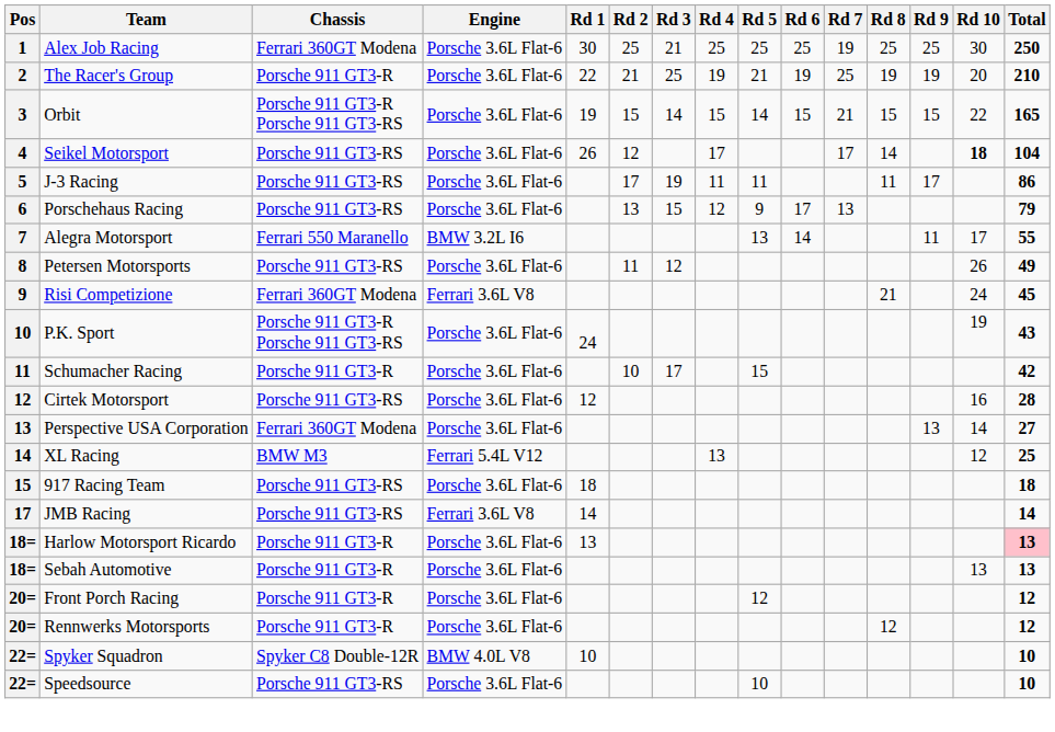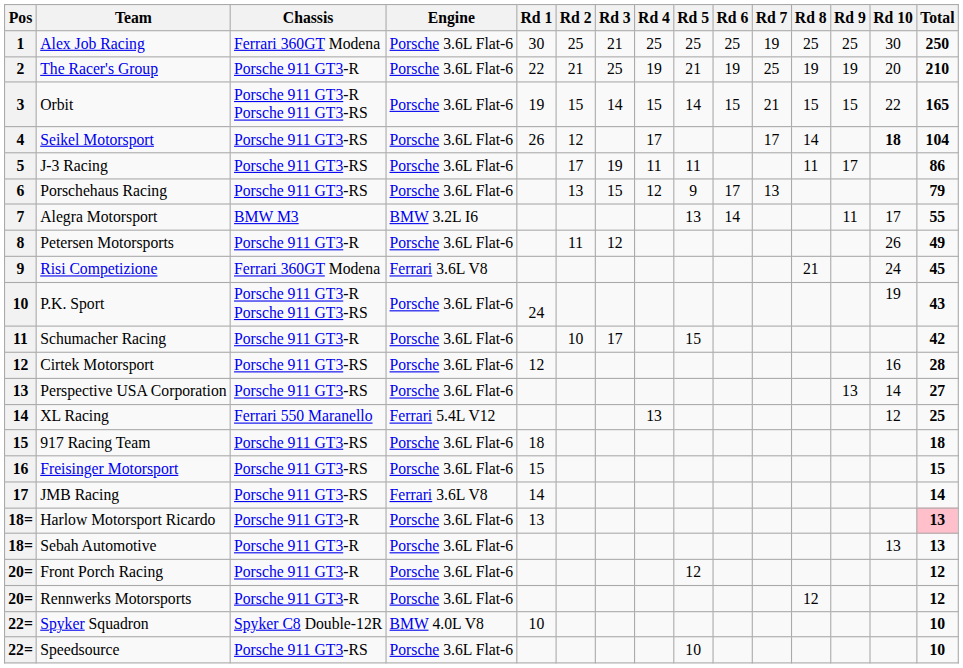 <table class="wikitable" style="font-size: 90%;">
 <tr>
 <th>Pos</th>
 <th>Team</th>
 <th>Chassis</th>
 <th>Engine</th>
 <th>Rd 1</th>
 <th>Rd 2</th>
 <th>Rd 3</th>
 <th>Rd 4</th>
 <th>Rd 5</th>
 <th>Rd 6</th>
 <th>Rd 7</th>
 <th>Rd 8</th>
 <th>Rd 9</th>
 <th>Rd 10</th>
 <th>Total</th>
 </tr>
 <tr>
 <th>1</th>
 <td> <a href='#'>Alex Job Racing</a></td>
 <td><a href='#'>Ferrari 360GT</a> Modena</td>
 <td><a href='#'>Porsche</a> 3.6L Flat-6</td>
 <td align="center">30</td>
 <td align="center">25</td>
 <td align="center">21</td>
 <td align="center">25</td>
 <td align="center">25</td>
 <td align="center">25</td>
 <td align="center">19</td>
 <td align="center">25</td>
 <td align="center">25</td>
 <td align="center">30</td>
 <td align="center"><strong>250</strong></td>
 </tr>
 <tr>
 <th>2</th>
 <td> <a href='#'>The Racer's Group</a></td>
 <td><a href='#'>Porsche 911 GT3</a>-R</td>
 <td><a href='#'>Porsche</a> 3.6L Flat-6</td>
 <td align="center">22</td>
 <td align="center">21</td>
 <td align="center">25</td>
 <td align="center">19</td>
 <td align="center">21</td>
 <td align="center">19</td>
 <td align="center">25</td>
 <td align="center">19</td>
 <td align="center">19</td>
 <td align="center">20</td>
 <td align="center"><strong>210</strong></td>
 </tr>
 <tr>
 <th>3</th>
 <td> Orbit</td>
 <td><a href='#'>Porsche 911 GT3</a>-R<br><a href='#'>Porsche 911 GT3</a>-RS</td>
 <td><a href='#'>Porsche</a> 3.6L Flat-6</td>
 <td align="center">19</td>
 <td align="center">15</td>
 <td align="center">14</td>
 <td align="center">15</td>
 <td align="center">14</td>
 <td align="center">15</td>
 <td align="center">21</td>
 <td align="center">15</td>
 <td align="center">15</td>
 <td align="center">22</td>
 <td align="center"><strong>165</strong></td>
 </tr>
 <tr>
 <th>4</th>
 <td> <a href='#'>Seikel Motorsport</a></td>
 <td><a href='#'>Porsche 911 GT3</a>-RS</td>
 <td><a href='#'>Porsche</a> 3.6L Flat-6</td>
 <td align="center">26</td>
 <td align="center">12</td>
 <td></td>
 <td align="center">17</td>
 <td></td>
 <td></td>
 <td align="center">17</td>
 <td align="center">14</td>
 <td></td>
 <td align="center"><strong>18</strong></td>
 <td align="center"><strong>104</strong></td>
 </tr>
 <tr>
 <th>5</th>
 <td> J-3 Racing</td>
 <td><a href='#'>Porsche 911 GT3</a>-RS</td>
 <td><a href='#'>Porsche</a> 3.6L Flat-6</td>
 <td></td>
 <td align="center">17</td>
 <td align="center">19</td>
 <td align="center">11</td>
 <td align="center">11</td>
 <td></td>
 <td></td>
 <td align="center">11</td>
 <td align="center">17</td>
 <td></td>
 <td align="center"><strong>86</strong></td>
 </tr>
 <tr>
 <th>6</th>
 <td> Porschehaus Racing</td>
 <td><a href='#'>Porsche 911 GT3</a>-RS</td>
 <td><a href='#'>Porsche</a> 3.6L Flat-6</td>
 <td></td>
 <td align="center">13</td>
 <td align="center">15</td>
 <td align="center">12</td>
 <td align="center">9</td>
 <td align="center">17</td>
 <td align="center">13</td>
 <td></td>
 <td></td>
 <td></td>
 <td align="center"><strong>79</strong></td>
 </tr>
 <tr>
 <th>7</th>
 <td> Alegra Motorsport</td>
-<td><a href='#'>Ferrari 550 Maranello</a></td>
+<td><a href='#'>BMW M3</a></td>
 <td><a href='#'>BMW</a> 3.2L I6</td>
 <td></td>
 <td></td>
 <td></td>
 <td></td>
 <td align="center">13</td>
 <td align="center">14</td>
 <td></td>
 <td></td>
 <td align="center">11</td>
 <td align="center">17</td>
 <td align="center"><strong>55</strong></td>
 </tr>
 <tr>
 <th>8</th>
 <td> Petersen Motorsports</td>
-<td><a href='#'>Porsche 911 GT3</a>-RS</td>
+<td><a href='#'>Porsche 911 GT3</a>-R</td>
 <td><a href='#'>Porsche</a> 3.6L Flat-6</td>
 <td></td>
 <td align="center">11</td>
 <td align="center">12</td>
 <td></td>
 <td></td>
 <td></td>
 <td></td>
 <td></td>
 <td></td>
 <td align="center">26</td>
 <td align="center"><strong>49</strong></td>
 </tr>
 <tr>
 <th>9</th>
 <td> <a href='#'>Risi Competizione</a></td>
 <td><a href='#'>Ferrari 360GT</a> Modena</td>
 <td><a href='#'>Ferrari</a> 3.6L V8</td>
 <td></td>
 <td></td>
 <td></td>
 <td></td>
 <td></td>
 <td></td>
 <td></td>
 <td align="center">21</td>
 <td></td>
 <td align="center">24</td>
 <td align="center"><strong>45</strong></td>
 </tr>
 <tr>
 <th>10</th>
 <td> P.K. Sport</td>
 <td><a href='#'>Porsche 911 GT3</a>-R<br><a href='#'>Porsche 911 GT3</a>-RS</td>
 <td><a href='#'>Porsche</a> 3.6L Flat-6</td>
 <td align="center"><br>24</td>
 <td></td>
 <td></td>
 <td></td>
 <td></td>
 <td></td>
 <td></td>
 <td></td>
 <td></td>
 <td align="center">19<br><br></td>
 <td align="center"><strong>43</strong></td>
 </tr>
 <tr>
 <th>11</th>
 <td> Schumacher Racing</td>
 <td><a href='#'>Porsche 911 GT3</a>-R</td>
 <td><a href='#'>Porsche</a> 3.6L Flat-6</td>
 <td></td>
 <td align="center">10</td>
 <td align="center">17</td>
 <td></td>
 <td align="center">15</td>
 <td></td>
 <td></td>
 <td></td>
 <td></td>
 <td></td>
 <td align="center"><strong>42</strong></td>
 </tr>
 <tr>
 <th>12</th>
 <td> Cirtek Motorsport</td>
 <td><a href='#'>Porsche 911 GT3</a>-RS</td>
 <td><a href='#'>Porsche</a> 3.6L Flat-6</td>
 <td align="center">12</td>
 <td></td>
 <td></td>
 <td></td>
 <td></td>
 <td></td>
 <td></td>
 <td></td>
 <td></td>
 <td align="center">16</td>
 <td align="center"><strong>28</strong></td>
 </tr>
 <tr>
 <th>13</th>
 <td> Perspective USA Corporation</td>
-<td><a href='#'>Ferrari 360GT</a> Modena</td>
+<td><a href='#'>Porsche 911 GT3</a>-RS</td>
 <td><a href='#'>Porsche</a> 3.6L Flat-6</td>
 <td></td>
 <td></td>
 <td></td>
 <td></td>
 <td></td>
 <td></td>
 <td></td>
 <td></td>
 <td align="center">13</td>
 <td align="center">14</td>
 <td align="center"><strong>27</strong></td>
 </tr>
 <tr>
 <th>14</th>
 <td> XL Racing</td>
-<td><a href='#'>BMW M3</a></td>
+<td><a href='#'>Ferrari 550 Maranello</a></td>
 <td><a href='#'>Ferrari</a> 5.4L V12</td>
 <td></td>
 <td></td>
 <td></td>
 <td align="center">13</td>
 <td></td>
 <td></td>
 <td></td>
 <td></td>
 <td></td>
 <td align="center">12</td>
 <td align="center"><strong>25</strong></td>
 </tr>
 <tr>
 <th>15</th>
 <td> 917 Racing Team</td>
 <td><a href='#'>Porsche 911 GT3</a>-RS</td>
 <td><a href='#'>Porsche</a> 3.6L Flat-6</td>
 <td align="center">18</td>
 <td></td>
 <td></td>
 <td></td>
 <td></td>
 <td></td>
 <td></td>
 <td></td>
 <td></td>
 <td></td>
 <td align="center"><strong>18</strong></td>
+</tr>
+<tr>
+<th>16</th>
+<td> <a href='#'>Freisinger Motorsport</a></td>
+<td><a href='#'>Porsche 911 GT3</a>-RS</td>
+<td><a href='#'>Porsche</a> 3.6L Flat-6</td>
+<td align="center">15</td>
+<td></td>
+<td></td>
+<td></td>
+<td></td>
+<td></td>
+<td></td>
+<td></td>
+<td></td>
+<td></td>
+<td align="center"><strong>15</strong></td>
 </tr>
 <tr>
 <th>17</th>
 <td> JMB Racing</td>
 <td><a href='#'>Porsche 911 GT3</a>-RS</td>
 <td><a href='#'>Ferrari</a> 3.6L V8</td>
 <td align="center">14</td>
 <td></td>
 <td></td>
 <td></td>
 <td></td>
 <td></td>
 <td></td>
 <td></td>
 <td></td>
 <td></td>
 <td align="center"><strong>14</strong></td>
 </tr>
 <tr>
 <th>18=</th>
 <td> Harlow Motorsport Ricardo</td>
 <td><a href='#'>Porsche 911 GT3</a>-R</td>
 <td><a href='#'>Porsche</a> 3.6L Flat-6</td>
 <td align="center">13</td>
 <td></td>
 <td></td>
 <td></td>
 <td></td>
 <td></td>
 <td></td>
 <td></td>
 <td></td>
 <td></td>
 <td align="center" style="background: pink;"><strong>13</strong></td>
 </tr>
 <tr>
 <th>18=</th>
 <td> Sebah Automotive</td>
 <td><a href='#'>Porsche 911 GT3</a>-R</td>
 <td><a href='#'>Porsche</a> 3.6L Flat-6</td>
 <td></td>
 <td></td>
 <td></td>
 <td></td>
 <td></td>
 <td></td>
 <td></td>
 <td></td>
 <td></td>
 <td align="center">13</td>
 <td align="center"><strong>13</strong></td>
 </tr>
 <tr>
 <th>20=</th>
 <td> Front Porch Racing</td>
 <td><a href='#'>Porsche 911 GT3</a>-R</td>
 <td><a href='#'>Porsche</a> 3.6L Flat-6</td>
 <td></td>
 <td></td>
 <td></td>
 <td></td>
 <td align="center">12</td>
 <td></td>
 <td></td>
 <td></td>
 <td></td>
 <td></td>
 <td align="center"><strong>12</strong></td>
 </tr>
 <tr>
 <th>20=</th>
 <td> Rennwerks Motorsports</td>
 <td><a href='#'>Porsche 911 GT3</a>-R</td>
 <td><a href='#'>Porsche</a> 3.6L Flat-6</td>
 <td></td>
 <td></td>
 <td></td>
 <td></td>
 <td></td>
 <td></td>
 <td></td>
 <td align="center">12</td>
 <td></td>
 <td></td>
 <td align="center"><strong>12</strong></td>
 </tr>
 <tr>
 <th>22=</th>
 <td> <a href='#'>Spyker</a> Squadron</td>
 <td><a href='#'>Spyker C8</a> Double-12R</td>
 <td><a href='#'>BMW</a> 4.0L V8</td>
 <td align="center">10</td>
 <td></td>
 <td></td>
 <td></td>
 <td></td>
 <td></td>
 <td></td>
 <td></td>
 <td></td>
 <td></td>
 <td align="center"><strong>10</strong></td>
 </tr>
 <tr>
 <th>22=</th>
 <td> Speedsource</td>
 <td><a href='#'>Porsche 911 GT3</a>-RS</td>
 <td><a href='#'>Porsche</a> 3.6L Flat-6</td>
 <td></td>
 <td></td>
 <td></td>
 <td></td>
 <td align="center">10</td>
 <td></td>
 <td></td>
 <td></td>
 <td></td>
 <td></td>
 <td align="center"><strong>10</strong></td>
 </tr>
 </table>
